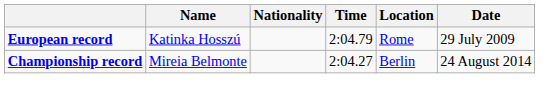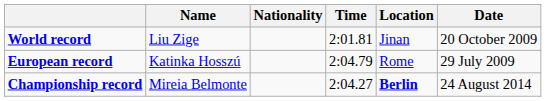 <table class=wikitable style=text-align:left>
 <tr>
 <th></th>
 <th>Name</th>
 <th>Nationality</th>
 <th>Time</th>
 <th>Location</th>
 <th>Date</th>
+</tr>
+<tr>
+<td><strong><a href='#'>World record</a></strong></td>
+<td><a href='#'>Liu Zige</a></td>
+<td></td>
+<td>2:01.81</td>
+<td><a href='#'>Jinan</a></td>
+<td>20 October 2009</td>
 </tr>
 <tr>
 <td><strong><a href='#'>European record</a></strong></td>
 <td><a href='#'>Katinka Hosszú</a></td>
 <td></td>
 <td>2:04.79</td>
 <td><a href='#'>Rome</a></td>
 <td>29 July 2009</td>
 </tr>
 <tr>
 <td><strong><a href='#'>Championship record</a></strong></td>
 <td><a href='#'>Mireia Belmonte</a></td>
 <td></td>
 <td>2:04.27</td>
-<td><a href='#'>Berlin</a></td>
+<td><strong><a href='#'>Berlin</a></strong></td>
 <td>24 August 2014</td>
 </tr>
 </table>
